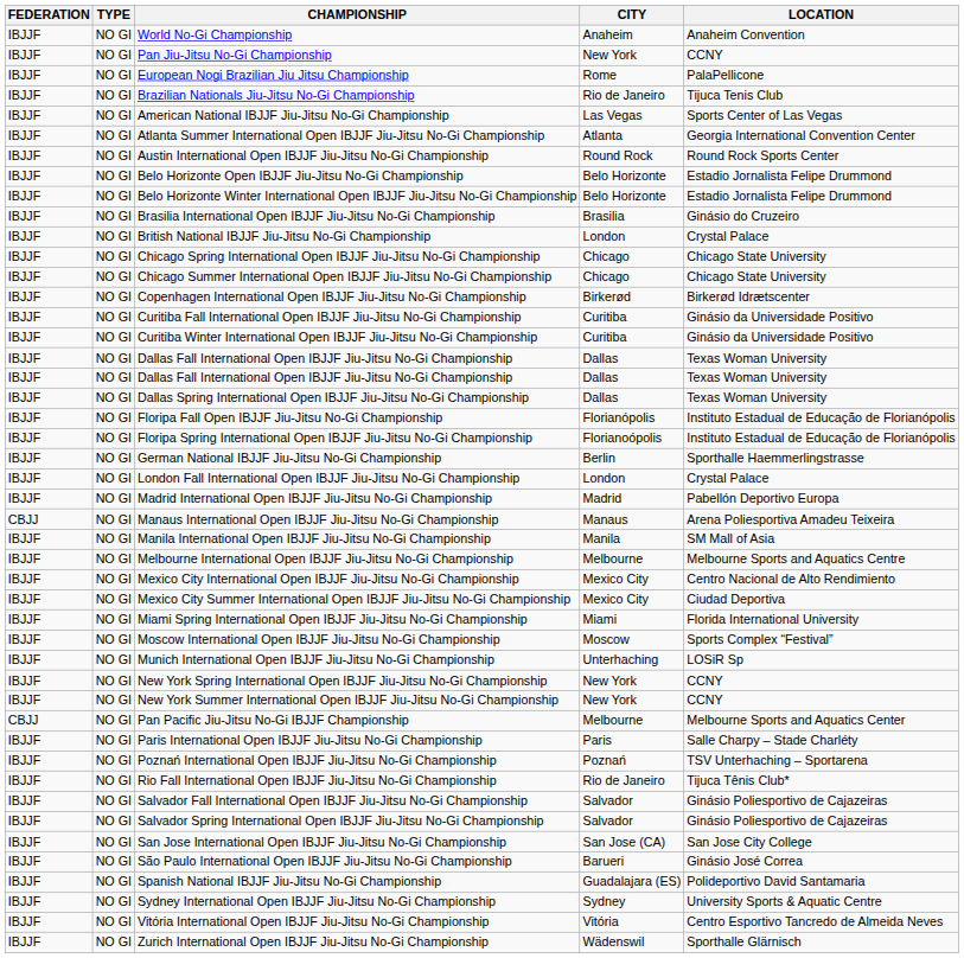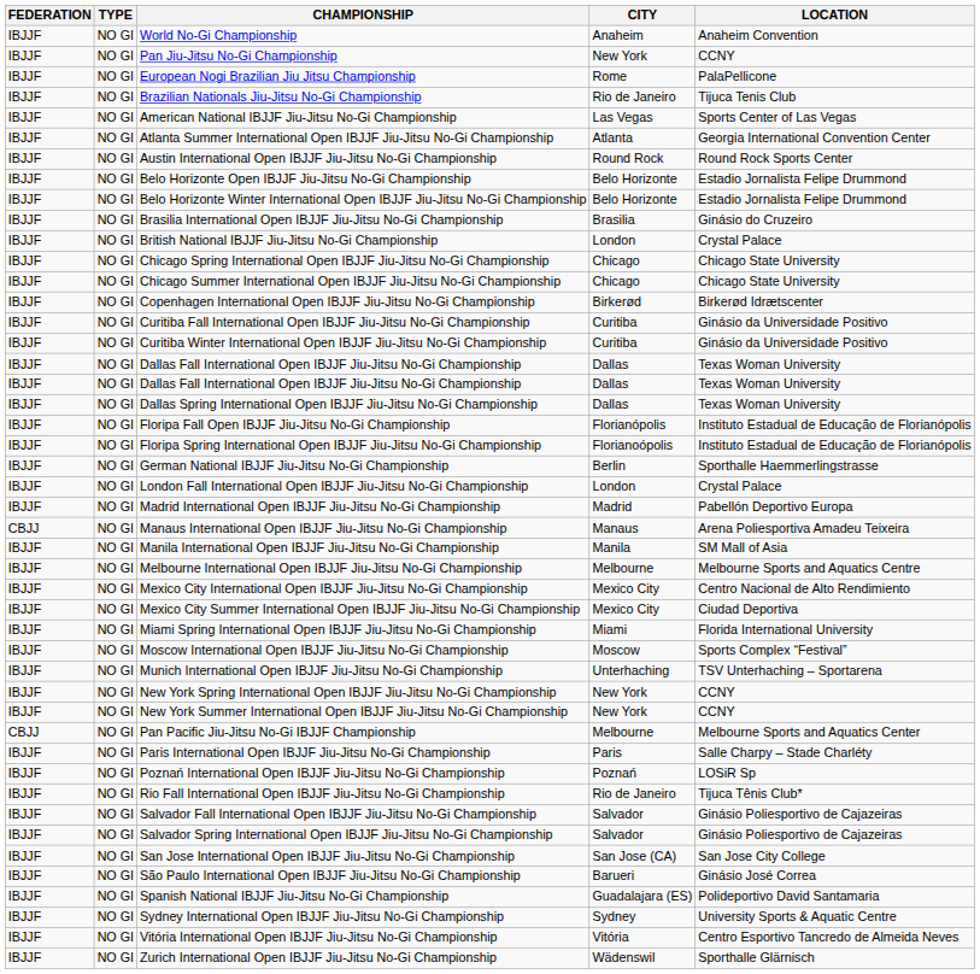 <table class="wikitable sortable">
 <tr>
 <th>FEDERATION</th>
 <th>TYPE</th>
 <th>CHAMPIONSHIP</th>
 <th>CITY</th>
 <th>LOCATION</th>
 </tr>
 <tr>
 <td>IBJJF</td>
 <td>NO GI</td>
 <td><a href='#'>World No-Gi Championship</a></td>
 <td>Anaheim</td>
 <td>Anaheim Convention</td>
 </tr>
 <tr>
 <td>IBJJF</td>
 <td>NO GI</td>
 <td><a href='#'>Pan Jiu-Jitsu No-Gi Championship</a></td>
 <td>New York</td>
 <td>CCNY</td>
 </tr>
 <tr>
 <td>IBJJF</td>
 <td>NO GI</td>
 <td><a href='#'>European Nogi Brazilian Jiu Jitsu Championship</a></td>
 <td>Rome</td>
 <td>PalaPellicone</td>
 </tr>
 <tr>
 <td>IBJJF</td>
 <td>NO GI</td>
 <td><a href='#'>Brazilian Nationals Jiu-Jitsu No-Gi Championship</a></td>
 <td>Rio de Janeiro</td>
 <td>Tijuca Tenis Club</td>
 </tr>
 <tr>
 <td>IBJJF</td>
 <td>NO GI</td>
 <td>American National IBJJF Jiu-Jitsu No-Gi Championship</td>
 <td>Las Vegas</td>
 <td>Sports Center of Las Vegas</td>
 </tr>
 <tr>
 <td>IBJJF</td>
 <td>NO GI</td>
 <td>Atlanta Summer International Open IBJJF Jiu-Jitsu No-Gi Championship</td>
 <td>Atlanta</td>
 <td>Georgia International Convention Center</td>
 </tr>
 <tr>
 <td>IBJJF</td>
 <td>NO GI</td>
 <td>Austin International Open IBJJF Jiu-Jitsu No-Gi Championship</td>
 <td>Round Rock</td>
 <td>Round Rock Sports Center</td>
 </tr>
 <tr>
 <td>IBJJF</td>
 <td>NO GI</td>
 <td>Belo Horizonte Open IBJJF Jiu-Jitsu No-Gi Championship</td>
 <td>Belo Horizonte</td>
 <td>Estadio Jornalista Felipe Drummond</td>
 </tr>
 <tr>
 <td>IBJJF</td>
 <td>NO GI</td>
 <td>Belo Horizonte Winter International Open IBJJF Jiu-Jitsu No-Gi Championship</td>
 <td>Belo Horizonte</td>
 <td>Estadio Jornalista Felipe Drummond</td>
 </tr>
 <tr>
 <td>IBJJF</td>
 <td>NO GI</td>
 <td>Brasilia International Open IBJJF Jiu-Jitsu No-Gi Championship</td>
 <td>Brasilia</td>
 <td>Ginásio do Cruzeiro</td>
 </tr>
 <tr>
 <td>IBJJF</td>
 <td>NO GI</td>
 <td>British National IBJJF Jiu-Jitsu No-Gi Championship</td>
 <td>London</td>
 <td>Crystal Palace</td>
 </tr>
 <tr>
 <td>IBJJF</td>
 <td>NO GI</td>
 <td>Chicago Spring International Open IBJJF Jiu-Jitsu No-Gi Championship</td>
 <td>Chicago</td>
 <td>Chicago State University</td>
 </tr>
 <tr>
 <td>IBJJF</td>
 <td>NO GI</td>
 <td>Chicago Summer International Open IBJJF Jiu-Jitsu No-Gi Championship</td>
 <td>Chicago</td>
 <td>Chicago State University</td>
 </tr>
 <tr>
 <td>IBJJF</td>
 <td>NO GI</td>
 <td>Copenhagen International Open IBJJF Jiu-Jitsu No-Gi Championship</td>
 <td>Birkerød</td>
 <td>Birkerød Idrætscenter</td>
 </tr>
 <tr>
 <td>IBJJF</td>
 <td>NO GI</td>
 <td>Curitiba Fall International Open IBJJF Jiu-Jitsu No-Gi Championship</td>
 <td>Curitiba</td>
 <td>Ginásio da Universidade Positivo</td>
 </tr>
 <tr>
 <td>IBJJF</td>
 <td>NO GI</td>
 <td>Curitiba Winter International Open IBJJF Jiu-Jitsu No-Gi Championship</td>
 <td>Curitiba</td>
 <td>Ginásio da Universidade Positivo</td>
 </tr>
 <tr>
 <td>IBJJF</td>
 <td>NO GI</td>
 <td>Dallas Fall International Open IBJJF Jiu-Jitsu No-Gi Championship</td>
 <td>Dallas</td>
 <td>Texas Woman University</td>
 </tr>
 <tr>
 <td>IBJJF</td>
 <td>NO GI</td>
 <td>Dallas Fall International Open IBJJF Jiu-Jitsu No-Gi Championship</td>
 <td>Dallas</td>
 <td>Texas Woman University</td>
 </tr>
 <tr>
 <td>IBJJF</td>
 <td>NO GI</td>
 <td>Dallas Spring International Open IBJJF Jiu-Jitsu No-Gi Championship</td>
 <td>Dallas</td>
 <td>Texas Woman University</td>
 </tr>
 <tr>
 <td>IBJJF</td>
 <td>NO GI</td>
 <td>Floripa Fall Open IBJJF Jiu-Jitsu No-Gi Championship</td>
 <td>Florianópolis</td>
 <td>Instituto Estadual de Educação de Florianópolis</td>
 </tr>
 <tr>
 <td>IBJJF</td>
 <td>NO GI</td>
 <td>Floripa Spring International Open IBJJF Jiu-Jitsu No-Gi Championship</td>
 <td>Florianoópolis</td>
 <td>Instituto Estadual de Educação de Florianópolis</td>
 </tr>
 <tr>
 <td>IBJJF</td>
 <td>NO GI</td>
 <td>German National IBJJF Jiu-Jitsu No-Gi Championship</td>
 <td>Berlin</td>
 <td>Sporthalle Haemmerlingstrasse</td>
 </tr>
 <tr>
 <td>IBJJF</td>
 <td>NO GI</td>
 <td>London Fall International Open IBJJF Jiu-Jitsu No-Gi Championship</td>
 <td>London</td>
 <td>Crystal Palace</td>
 </tr>
 <tr>
 <td>IBJJF</td>
 <td>NO GI</td>
 <td>Madrid International Open IBJJF Jiu-Jitsu No-Gi Championship</td>
 <td>Madrid</td>
 <td>Pabellón Deportivo Europa</td>
 </tr>
 <tr>
 <td>CBJJ</td>
 <td>NO GI</td>
 <td>Manaus International Open IBJJF Jiu-Jitsu No-Gi Championship</td>
 <td>Manaus</td>
 <td>Arena Poliesportiva Amadeu Teixeira</td>
 </tr>
 <tr>
 <td>IBJJF</td>
 <td>NO GI</td>
 <td>Manila International Open IBJJF Jiu-Jitsu No-Gi Championship</td>
 <td>Manila</td>
 <td>SM Mall of Asia</td>
 </tr>
 <tr>
 <td>IBJJF</td>
 <td>NO GI</td>
 <td>Melbourne International Open IBJJF Jiu-Jitsu No-Gi Championship</td>
 <td>Melbourne</td>
 <td>Melbourne Sports and Aquatics Centre</td>
 </tr>
 <tr>
 <td>IBJJF</td>
 <td>NO GI</td>
 <td>Mexico City International Open IBJJF Jiu-Jitsu No-Gi Championship</td>
 <td>Mexico City</td>
 <td>Centro Nacional de Alto Rendimiento</td>
 </tr>
 <tr>
 <td>IBJJF</td>
 <td>NO GI</td>
 <td>Mexico City Summer International Open IBJJF Jiu-Jitsu No-Gi Championship</td>
 <td>Mexico City</td>
 <td>Ciudad Deportiva</td>
 </tr>
 <tr>
 <td>IBJJF</td>
 <td>NO GI</td>
 <td>Miami Spring International Open IBJJF Jiu-Jitsu No-Gi Championship</td>
 <td>Miami</td>
 <td>Florida International University</td>
 </tr>
 <tr>
 <td>IBJJF</td>
 <td>NO GI</td>
 <td>Moscow International Open IBJJF Jiu-Jitsu No-Gi Championship</td>
 <td>Moscow</td>
 <td>Sports Complex “Festival”</td>
 </tr>
 <tr>
 <td>IBJJF</td>
 <td>NO GI</td>
 <td>Munich International Open IBJJF Jiu-Jitsu No-Gi Championship</td>
 <td>Unterhaching</td>
-<td>LOSiR Sp</td>
+<td>TSV Unterhaching – Sportarena</td>
 </tr>
 <tr>
 <td>IBJJF</td>
 <td>NO GI</td>
 <td>New York Spring International Open IBJJF Jiu-Jitsu No-Gi Championship</td>
 <td>New York</td>
 <td>CCNY</td>
 </tr>
 <tr>
 <td>IBJJF</td>
 <td>NO GI</td>
 <td>New York Summer International Open IBJJF Jiu-Jitsu No-Gi Championship</td>
 <td>New York</td>
 <td>CCNY</td>
 </tr>
 <tr>
 <td>CBJJ</td>
 <td>NO GI</td>
 <td>Pan Pacific Jiu-Jitsu No-Gi IBJJF Championship</td>
 <td>Melbourne</td>
 <td>Melbourne Sports and Aquatics Center</td>
 </tr>
 <tr>
 <td>IBJJF</td>
 <td>NO GI</td>
 <td>Paris International Open IBJJF Jiu-Jitsu No-Gi Championship</td>
 <td>Paris</td>
 <td>Salle Charpy – Stade Charléty</td>
 </tr>
 <tr>
 <td>IBJJF</td>
 <td>NO GI</td>
 <td>Poznań International Open IBJJF Jiu-Jitsu No-Gi Championship</td>
 <td>Poznań</td>
-<td>TSV Unterhaching – Sportarena</td>
+<td>LOSiR Sp</td>
 </tr>
 <tr>
 <td>IBJJF</td>
 <td>NO GI</td>
 <td>Rio Fall International Open IBJJF Jiu-Jitsu No-Gi Championship</td>
 <td>Rio de Janeiro</td>
 <td>Tijuca Tênis Club*</td>
 </tr>
 <tr>
 <td>IBJJF</td>
 <td>NO GI</td>
 <td>Salvador Fall International Open IBJJF Jiu-Jitsu No-Gi Championship</td>
 <td>Salvador</td>
 <td>Ginásio Poliesportivo de Cajazeiras</td>
 </tr>
 <tr>
 <td>IBJJF</td>
 <td>NO GI</td>
 <td>Salvador Spring International Open IBJJF Jiu-Jitsu No-Gi Championship</td>
 <td>Salvador</td>
 <td>Ginásio Poliesportivo de Cajazeiras</td>
 </tr>
 <tr>
 <td>IBJJF</td>
 <td>NO GI</td>
 <td>San Jose International Open IBJJF Jiu-Jitsu No-Gi Championship</td>
 <td>San Jose (CA)</td>
 <td>San Jose City College</td>
 </tr>
 <tr>
 <td>IBJJF</td>
 <td>NO GI</td>
 <td>São Paulo International Open IBJJF Jiu-Jitsu No-Gi Championship</td>
 <td>Barueri</td>
 <td>Ginásio José Correa</td>
 </tr>
 <tr>
 <td>IBJJF</td>
 <td>NO GI</td>
 <td>Spanish National IBJJF Jiu-Jitsu No-Gi Championship</td>
 <td>Guadalajara (ES)</td>
 <td>Polideportivo David Santamaria</td>
 </tr>
 <tr>
 <td>IBJJF</td>
 <td>NO GI</td>
 <td>Sydney International Open IBJJF Jiu-Jitsu No-Gi Championship</td>
 <td>Sydney</td>
 <td>University Sports & Aquatic Centre</td>
 </tr>
 <tr>
 <td>IBJJF</td>
 <td>NO GI</td>
 <td>Vitória International Open IBJJF Jiu-Jitsu No-Gi Championship</td>
 <td>Vitória</td>
 <td>Centro Esportivo Tancredo de Almeida Neves</td>
 </tr>
 <tr>
 <td>IBJJF</td>
 <td>NO GI</td>
 <td>Zurich International Open IBJJF Jiu-Jitsu No-Gi Championship</td>
 <td>Wädenswil</td>
 <td>Sporthalle Glärnisch</td>
 </tr>
 </table>
